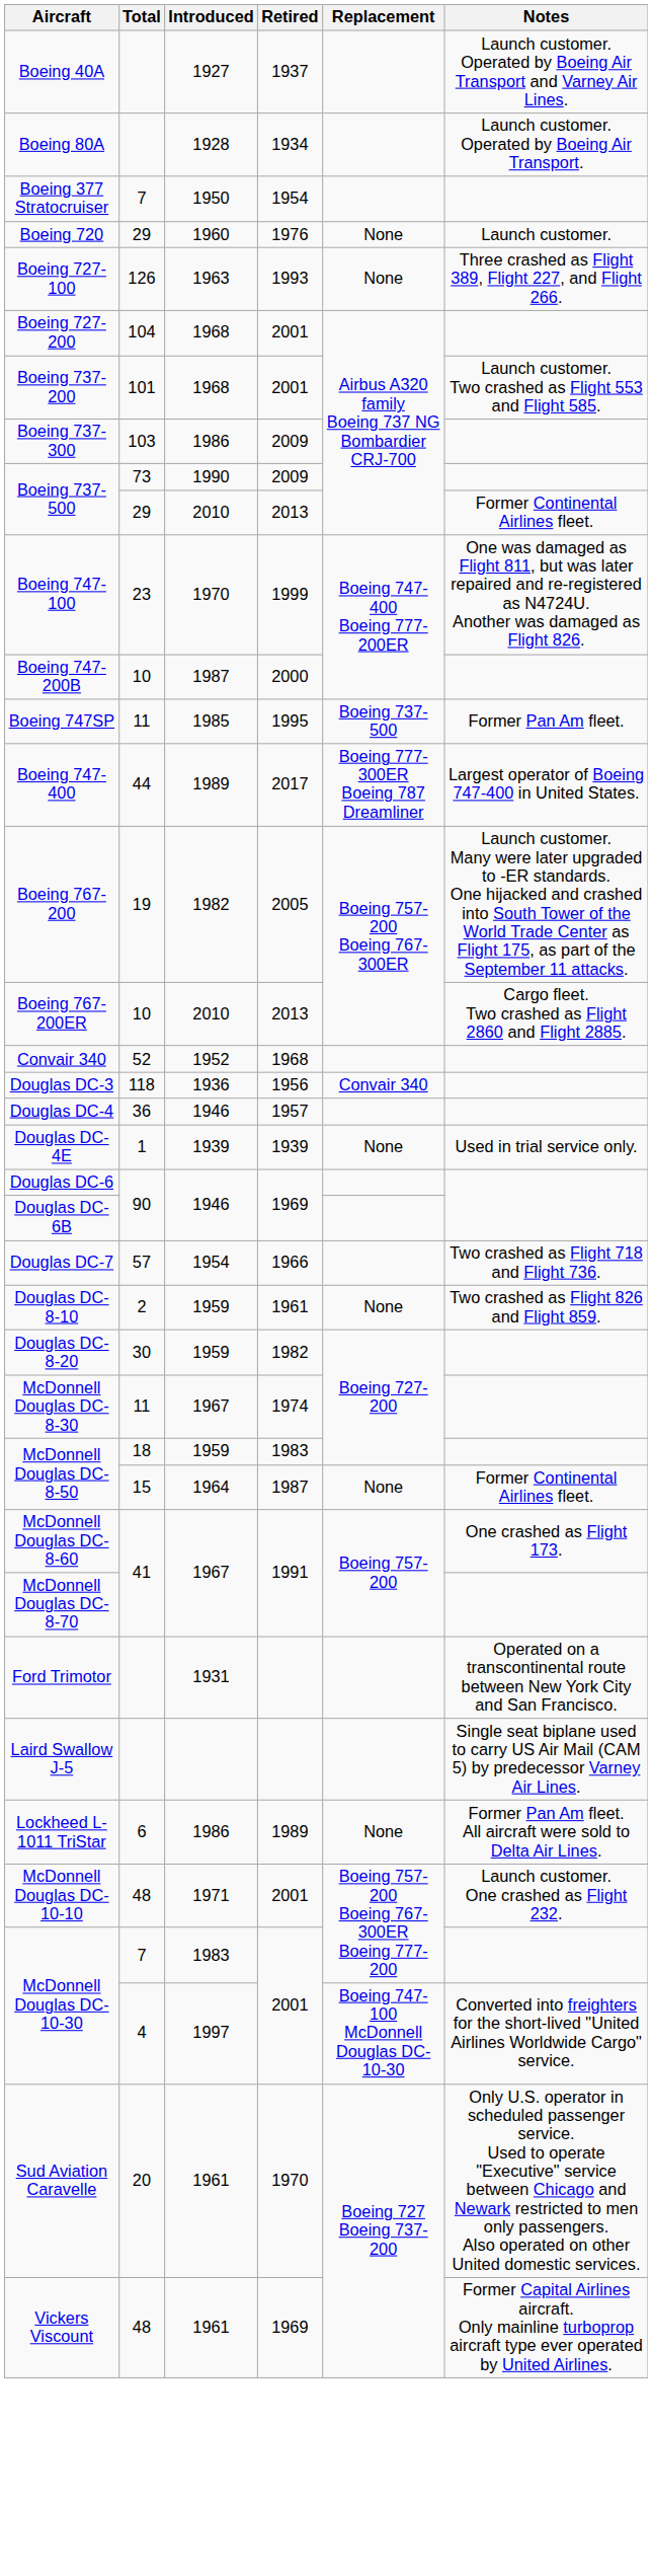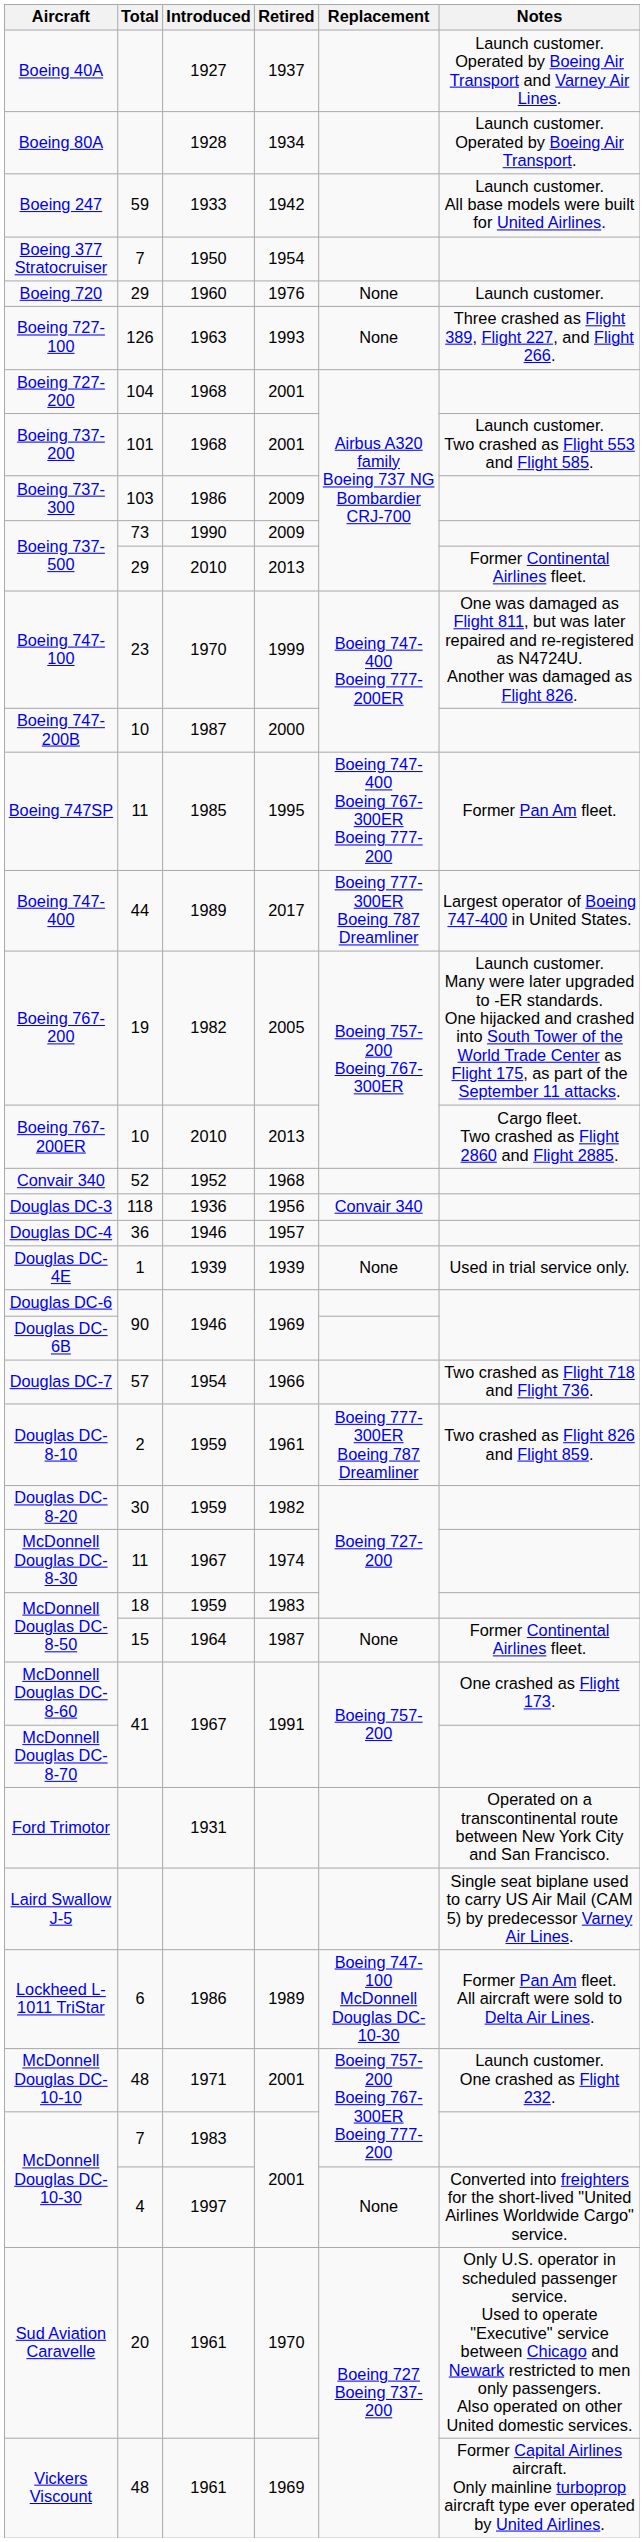 <table class="wikitable" style="margin:0.5em auto; text-align:center">
 <tr>
 <th>Aircraft</th>
 <th>Total</th>
 <th>Introduced</th>
 <th>Retired</th>
 <th>Replacement</th>
 <th>Notes</th>
 </tr>
 <tr>
 <td><a href='#'>Boeing 40A</a></td>
 <td></td>
 <td>1927</td>
 <td>1937</td>
 <td></td>
 <td>Launch customer.<br>Operated by <a href='#'>Boeing Air Transport</a> and <a href='#'>Varney Air Lines</a>.</td>
 </tr>
 <tr>
 <td><a href='#'>Boeing 80A</a></td>
 <td></td>
 <td>1928</td>
 <td>1934</td>
 <td></td>
 <td>Launch customer.<br>Operated by <a href='#'>Boeing Air Transport</a>.</td>
+</tr>
+<tr>
+<td><a href='#'>Boeing 247</a></td>
+<td>59</td>
+<td>1933</td>
+<td>1942</td>
+<td></td>
+<td>Launch customer.<br>All base models were built for <a href='#'>United Airlines</a>.</td>
 </tr>
 <tr>
 <td><a href='#'>Boeing 377 Stratocruiser</a></td>
 <td>7</td>
 <td>1950</td>
 <td>1954</td>
 <td></td>
 <td></td>
 </tr>
 <tr>
 <td><a href='#'>Boeing 720</a></td>
 <td>29</td>
 <td>1960</td>
 <td>1976</td>
 <td>None</td>
 <td>Launch customer.</td>
 </tr>
 <tr>
 <td><a href='#'>Boeing 727-100</a></td>
 <td>126</td>
 <td>1963</td>
 <td>1993</td>
 <td>None</td>
 <td>Three crashed as <a href='#'>Flight 389</a>, <a href='#'>Flight 227</a>, and <a href='#'>Flight 266</a>.</td>
 </tr>
 <tr>
 <td><a href='#'>Boeing 727-200</a></td>
 <td>104</td>
 <td>1968</td>
 <td>2001</td>
 <td rowspan=5><a href='#'>Airbus A320 family</a><br><a href='#'>Boeing 737 NG</a><br><a href='#'>Bombardier CRJ-700</a></td>
 <td></td>
 </tr>
 <tr>
 <td><a href='#'>Boeing 737-200</a></td>
 <td>101</td>
 <td>1968</td>
 <td>2001</td>
 <td>Launch customer.<br>Two crashed as <a href='#'>Flight 553</a> and <a href='#'>Flight 585</a>.</td>
 </tr>
 <tr>
 <td><a href='#'>Boeing 737-300</a></td>
 <td>103</td>
 <td>1986</td>
 <td>2009</td>
 <td></td>
 </tr>
 <tr>
 <td rowspan=2><a href='#'>Boeing 737-500</a></td>
 <td>73</td>
 <td>1990</td>
 <td>2009</td>
 <td></td>
 </tr>
 <tr>
 <td>29</td>
 <td>2010</td>
 <td>2013</td>
 <td>Former <a href='#'>Continental Airlines</a> fleet.</td>
 </tr>
 <tr>
 <td><a href='#'>Boeing 747-100</a></td>
 <td>23</td>
 <td>1970</td>
 <td>1999</td>
 <td rowspan=2><a href='#'>Boeing 747-400</a><br><a href='#'>Boeing 777-200ER</a></td>
 <td>One was damaged as <a href='#'>Flight 811</a>, but was later repaired and re-registered as N4724U.<br> Another was damaged as <a href='#'>Flight 826</a>.</td>
 </tr>
 <tr>
 <td><a href='#'>Boeing 747-200B</a></td>
 <td>10</td>
 <td>1987</td>
 <td>2000</td>
 <td></td>
 </tr>
 <tr>
 <td><a href='#'>Boeing 747SP</a></td>
 <td>11</td>
 <td>1985</td>
 <td>1995</td>
-<td><a href='#'>Boeing 737-500</a></td>
+<td><a href='#'>Boeing 747-400</a><br><a href='#'>Boeing 767-300ER</a><br><a href='#'>Boeing 777-200</a></td>
 <td>Former <a href='#'>Pan Am</a> fleet.</td>
 </tr>
 <tr>
 <td><a href='#'>Boeing 747-400</a></td>
 <td>44</td>
 <td>1989</td>
 <td>2017</td>
 <td><a href='#'>Boeing 777-300ER</a><br><a href='#'>Boeing 787 Dreamliner</a></td>
 <td>Largest operator of <a href='#'>Boeing 747-400</a> in United States.</td>
 </tr>
 <tr>
 <td><a href='#'>Boeing 767-200</a></td>
 <td>19</td>
 <td>1982</td>
 <td>2005</td>
 <td rowspan="2"><a href='#'>Boeing 757-200</a><br><a href='#'>Boeing 767-300ER</a></td>
 <td>Launch customer.<br> Many were later upgraded to -ER standards. <br>One hijacked and crashed into <a href='#'>South Tower of the World Trade Center</a> as <a href='#'>Flight 175</a>, as part of the <a href='#'>September 11 attacks</a>.</td>
 </tr>
 <tr>
 <td><a href='#'>Boeing 767-200ER</a></td>
 <td>10</td>
 <td>2010</td>
 <td>2013</td>
 <td>Cargo fleet.<br>Two crashed as <a href='#'>Flight 2860</a> and <a href='#'>Flight 2885</a>.</td>
 </tr>
 <tr>
 <td><a href='#'>Convair 340</a></td>
 <td>52</td>
 <td>1952</td>
 <td>1968</td>
 <td></td>
 <td></td>
 </tr>
 <tr>
 <td><a href='#'>Douglas DC-3</a></td>
 <td>118</td>
 <td>1936</td>
 <td>1956</td>
 <td><a href='#'>Convair 340</a></td>
 <td></td>
 </tr>
 <tr>
 <td><a href='#'>Douglas DC-4</a></td>
 <td>36</td>
 <td>1946</td>
 <td>1957</td>
 <td></td>
 <td></td>
 </tr>
 <tr>
 <td><a href='#'>Douglas DC-4E</a></td>
 <td>1</td>
 <td>1939</td>
 <td>1939</td>
 <td>None</td>
 <td>Used in trial service only.</td>
 </tr>
 <tr>
 <td><a href='#'>Douglas DC-6</a></td>
 <td rowspan=2>90</td>
 <td rowspan=2>1946</td>
 <td rowspan=2>1969</td>
 <td></td>
 <td rowspan=2></td>
 </tr>
 <tr>
 <td><a href='#'>Douglas DC-6B</a></td>
 <td></td>
 </tr>
 <tr>
 <td><a href='#'>Douglas DC-7</a></td>
 <td>57</td>
 <td>1954</td>
 <td>1966</td>
 <td></td>
 <td>Two crashed as <a href='#'>Flight 718</a> and <a href='#'>Flight 736</a>.</td>
 </tr>
 <tr>
 <td><a href='#'>Douglas DC-8-10</a></td>
 <td>2</td>
 <td>1959</td>
 <td>1961</td>
-<td>None</td>
+<td><a href='#'>Boeing 777-300ER</a><br><a href='#'>Boeing 787 Dreamliner</a></td>
 <td>Two crashed as <a href='#'>Flight 826</a> and <a href='#'>Flight 859</a>.</td>
 </tr>
 <tr>
 <td><a href='#'>Douglas DC-8-20</a></td>
 <td>30</td>
 <td>1959</td>
 <td>1982</td>
 <td rowspan=3><a href='#'>Boeing 727-200</a></td>
 <td></td>
 </tr>
 <tr>
 <td><a href='#'>McDonnell Douglas DC-8-30</a></td>
 <td>11</td>
 <td>1967</td>
 <td>1974</td>
 <td></td>
 </tr>
 <tr>
 <td rowspan="2"><a href='#'>McDonnell Douglas DC-8-50</a></td>
 <td>18</td>
 <td>1959</td>
 <td>1983</td>
 <td></td>
 </tr>
 <tr>
 <td>15</td>
 <td>1964</td>
 <td>1987</td>
 <td>None</td>
 <td>Former <a href='#'>Continental Airlines</a> fleet.</td>
 </tr>
 <tr>
 <td><a href='#'>McDonnell Douglas DC-8-60</a></td>
 <td rowspan="2">41</td>
 <td rowspan="2">1967</td>
 <td rowspan="2">1991</td>
 <td rowspan="2"><a href='#'>Boeing 757-200</a></td>
 <td>One crashed as <a href='#'>Flight 173</a>.</td>
 </tr>
 <tr>
 <td><a href='#'>McDonnell Douglas DC-8-70</a></td>
 <td></td>
 </tr>
 <tr>
 <td><a href='#'>Ford Trimotor</a></td>
 <td></td>
 <td>1931</td>
 <td></td>
 <td></td>
 <td>Operated on a transcontinental route between New York City and San Francisco.</td>
 </tr>
 <tr>
 <td><a href='#'>Laird Swallow J-5</a></td>
 <td></td>
 <td></td>
 <td></td>
 <td></td>
 <td>Single seat biplane used to carry US Air Mail (CAM 5) by predecessor <a href='#'>Varney Air Lines</a>.</td>
 </tr>
 <tr>
 <td><a href='#'>Lockheed L-1011 TriStar</a></td>
 <td>6</td>
 <td>1986</td>
 <td>1989</td>
-<td>None</td>
+<td><a href='#'>Boeing 747-100</a><br><a href='#'>McDonnell Douglas DC-10-30</a></td>
 <td>Former <a href='#'>Pan Am</a> fleet.<br>All aircraft were sold to <a href='#'>Delta Air Lines</a>.</td>
 </tr>
 <tr>
 <td><a href='#'>McDonnell Douglas DC-10-10</a></td>
 <td>48</td>
 <td>1971</td>
 <td>2001</td>
 <td rowspan=2><a href='#'>Boeing 757-200</a><br><a href='#'>Boeing 767-300ER</a><br><a href='#'>Boeing 777-200</a></td>
 <td>Launch customer.<br>One crashed as <a href='#'>Flight 232</a>.</td>
 </tr>
 <tr>
 <td rowspan=2><a href='#'>McDonnell Douglas DC-10-30</a></td>
 <td>7</td>
 <td>1983</td>
 <td rowspan=2>2001</td>
 <td></td>
 </tr>
 <tr>
 <td>4</td>
 <td>1997</td>
-<td><a href='#'>Boeing 747-100</a><br><a href='#'>McDonnell Douglas DC-10-30</a></td>
+<td>None</td>
 <td>Converted into <a href='#'>freighters</a> for the short-lived "United Airlines Worldwide Cargo" service.</td>
 </tr>
 <tr>
 <td><a href='#'>Sud Aviation Caravelle</a></td>
 <td>20</td>
 <td>1961</td>
 <td>1970</td>
 <td rowspan=2><a href='#'>Boeing 727</a><br><a href='#'>Boeing 737-200</a></td>
 <td>Only U.S. operator in scheduled passenger service.<br> Used to operate "Executive" service between <a href='#'>Chicago</a> and <a href='#'>Newark</a> restricted to men only passengers.<br> Also operated on other United domestic services.</td>
 </tr>
 <tr>
 <td><a href='#'>Vickers Viscount</a></td>
 <td>48</td>
 <td>1961</td>
 <td>1969</td>
 <td>Former <a href='#'>Capital Airlines</a> aircraft.<br>Only mainline <a href='#'>turboprop</a> aircraft type ever operated by <a href='#'>United Airlines</a>.</td>
 </tr>
 </table>
